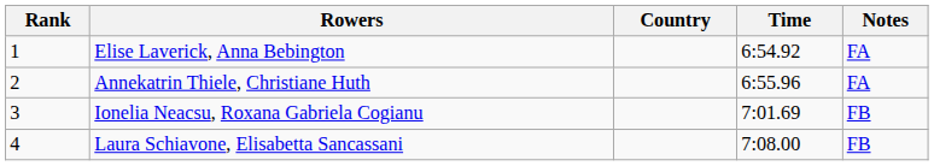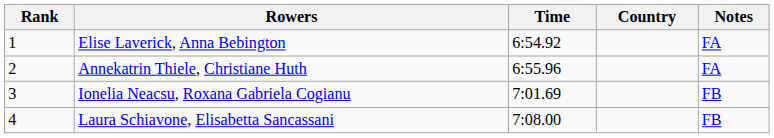 <table class="wikitable sortable" width=60%>
 <tr>
 <th>Rank</th>
 <th>Rowers</th>
+<th>Time</th>
 <th>Country</th>
-<th>Time</th>
 <th>Notes</th>
 </tr>
 <tr>
 <td>1</td>
 <td><a href='#'>Elise Laverick</a>, <a href='#'>Anna Bebington</a></td>
+<td>6:54.92</td>
 <td></td>
-<td>6:54.92</td>
 <td><a href='#'>FA</a></td>
 </tr>
 <tr>
 <td>2</td>
 <td><a href='#'>Annekatrin Thiele</a>, <a href='#'>Christiane Huth</a></td>
+<td>6:55.96</td>
 <td></td>
-<td>6:55.96</td>
 <td><a href='#'>FA</a></td>
 </tr>
 <tr>
 <td>3</td>
 <td><a href='#'>Ionelia Neacsu</a>, <a href='#'>Roxana Gabriela Cogianu</a></td>
+<td>7:01.69</td>
 <td></td>
-<td>7:01.69</td>
 <td><a href='#'>FB</a></td>
 </tr>
 <tr>
 <td>4</td>
 <td><a href='#'>Laura Schiavone</a>, <a href='#'>Elisabetta Sancassani</a></td>
+<td>7:08.00</td>
 <td></td>
-<td>7:08.00</td>
 <td><a href='#'>FB</a></td>
 </tr>
 </table>
